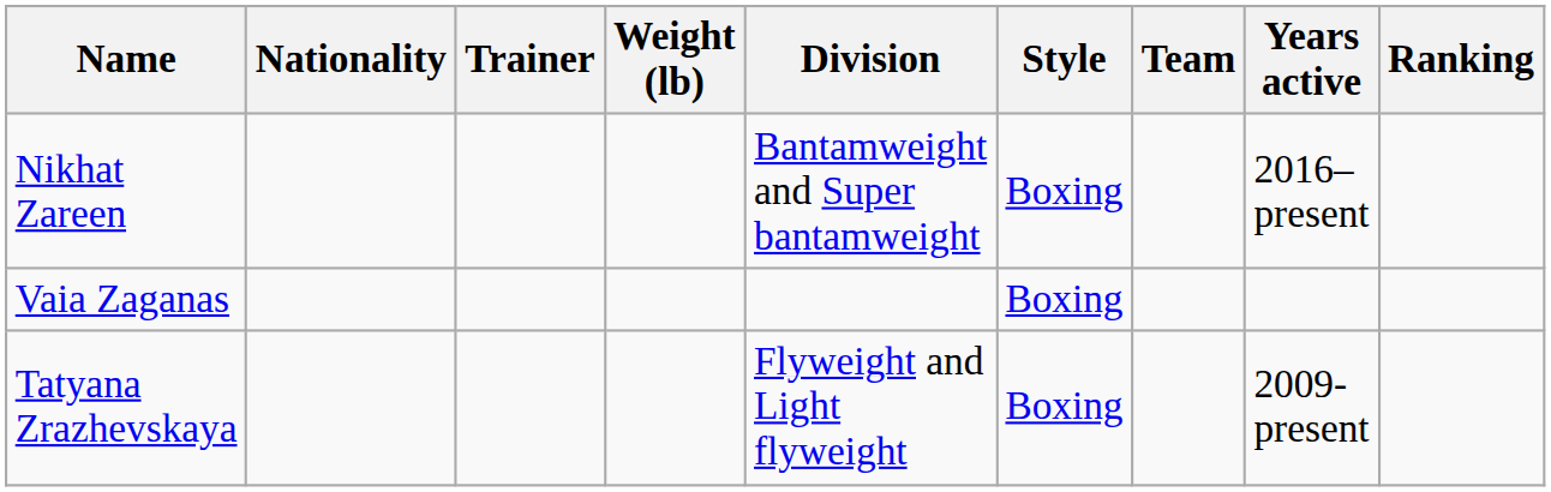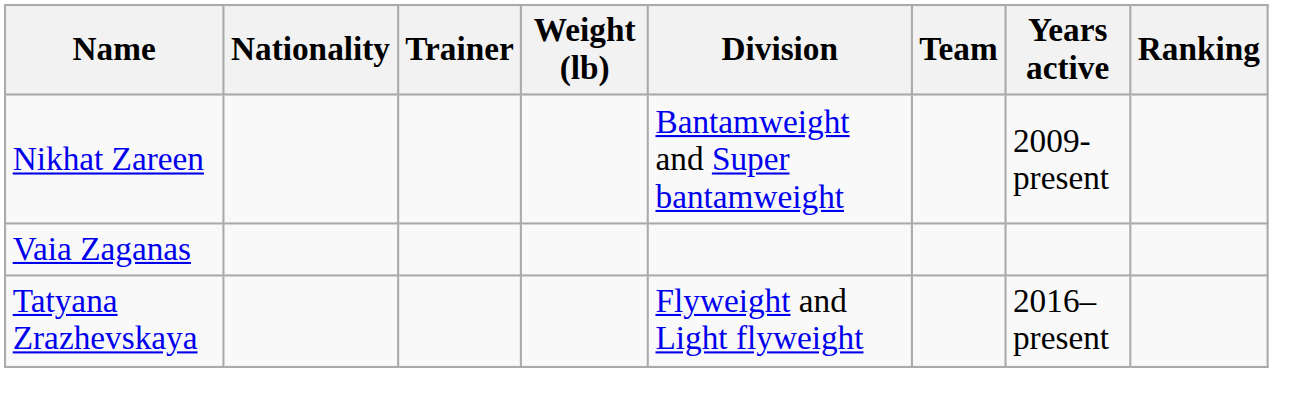 <table class="wikitable sortable">
 <tr>
 <th><strong>Name</strong></th>
 <th><strong>Nationality</strong></th>
 <th><strong>Trainer</strong></th>
 <th><strong>Weight (lb)</strong></th>
 <th><strong>Division</strong></th>
-<th><strong>Style</strong></th>
 <th><strong>Team</strong></th>
 <th><strong>Years active</strong></th>
 <th><strong>Ranking</strong></th>
 </tr>
 <tr>
 <td><a href='#'>Nikhat Zareen</a></td>
 <td></td>
 <td></td>
 <td></td>
 <td><a href='#'>Bantamweight</a> and <a href='#'>Super bantamweight</a></td>
-<td><a href='#'>Boxing</a></td>
 <td></td>
-<td>2016–present</td>
+<td>2009-present</td>
 <td></td>
 </tr>
 <tr>
 <td><a href='#'>Vaia Zaganas</a></td>
 <td></td>
 <td></td>
 <td></td>
 <td></td>
-<td><a href='#'>Boxing</a></td>
 <td></td>
 <td></td>
 <td></td>
 </tr>
 <tr>
 <td><a href='#'>Tatyana Zrazhevskaya</a></td>
 <td></td>
 <td></td>
 <td></td>
 <td><a href='#'>Flyweight</a> and <a href='#'>Light flyweight</a></td>
-<td><a href='#'>Boxing</a></td>
 <td></td>
-<td>2009-present</td>
+<td>2016–present</td>
 <td></td>
 </tr>
 </table>
